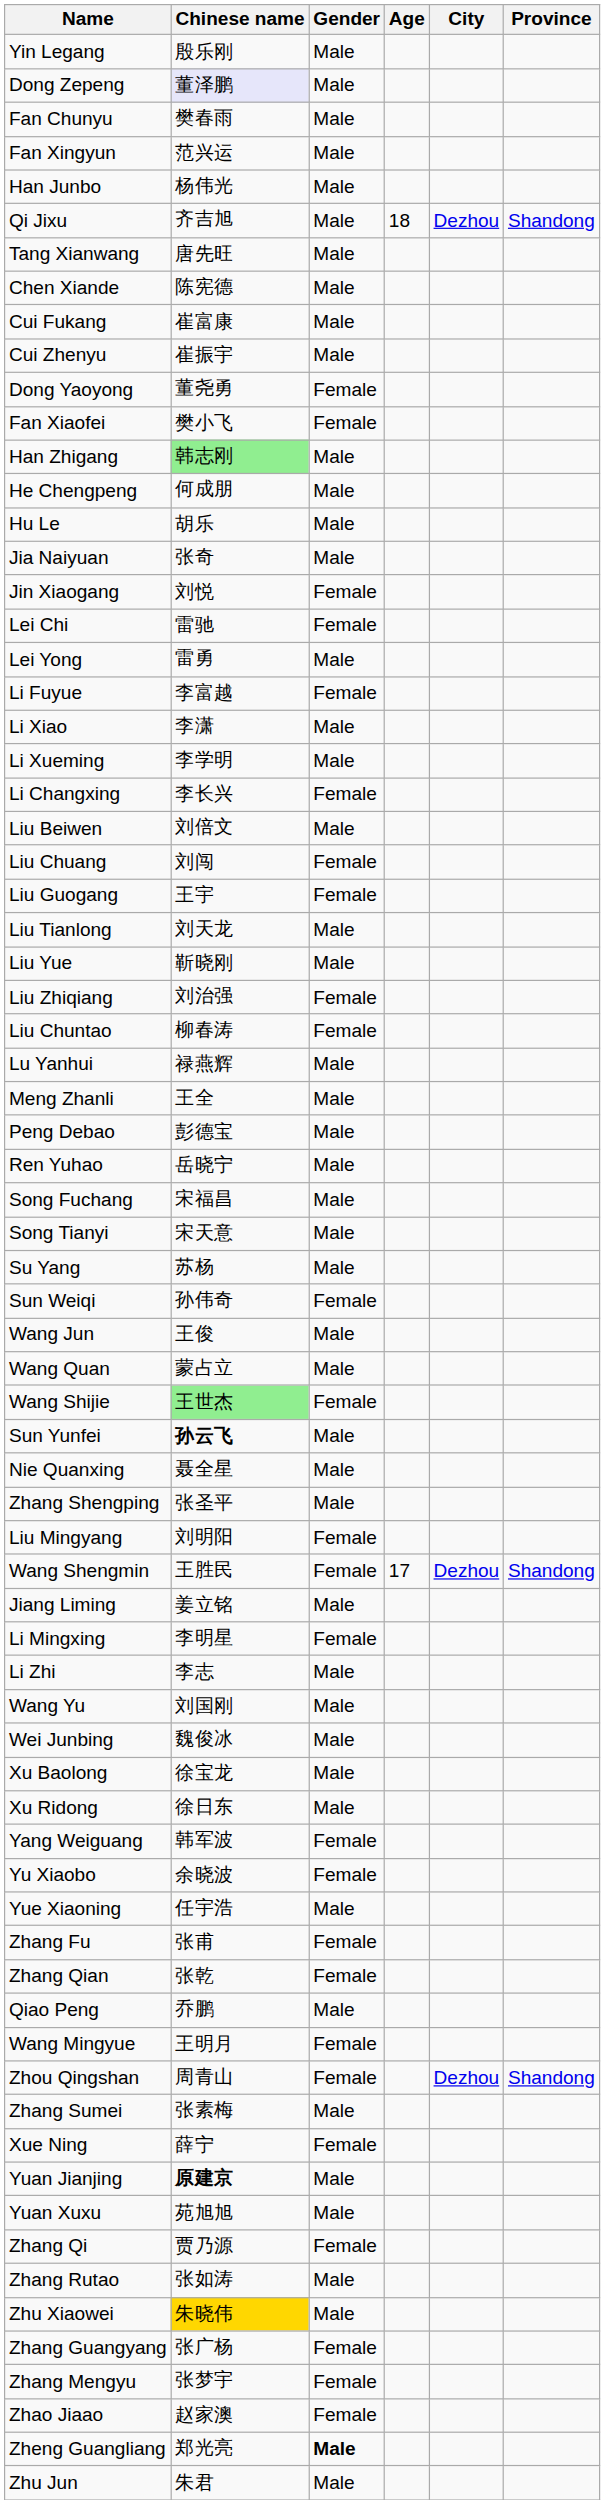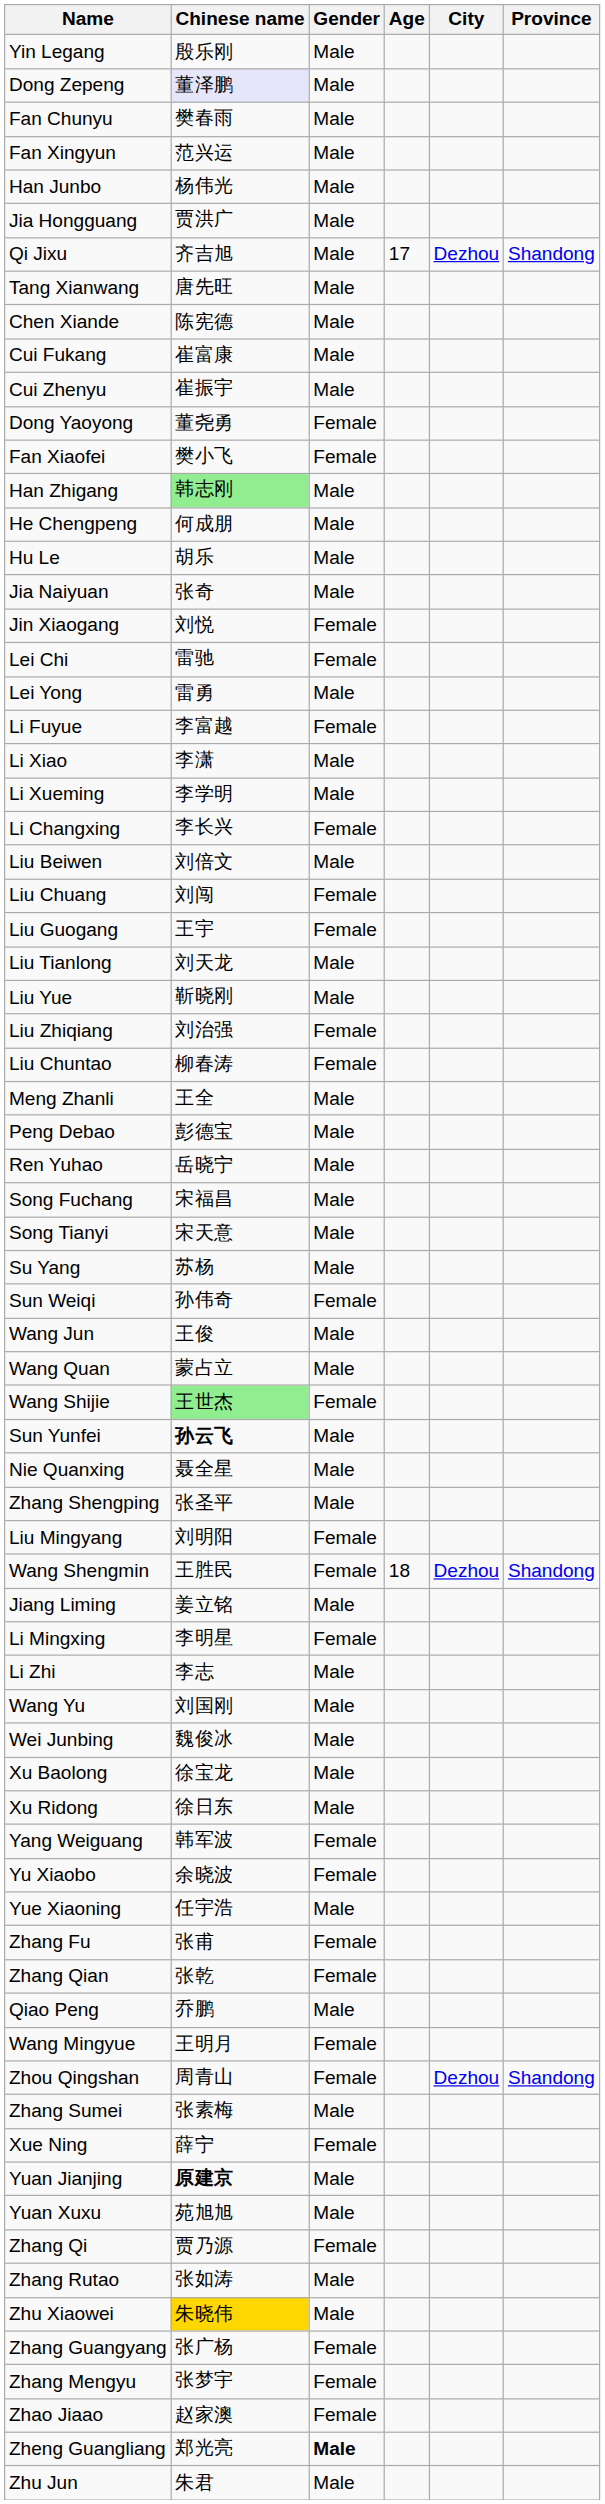 <table class="wikitable sortable mw-collapsible">
 <tr>
 <th>Name</th>
 <th>Chinese name</th>
 <th>Gender</th>
 <th>Age</th>
 <th>City</th>
 <th>Province</th>
 </tr>
 <tr>
 <td>Yin Legang</td>
 <td>殷乐刚</td>
 <td>Male</td>
 <td></td>
 <td></td>
 <td></td>
 </tr>
 <tr>
 <td>Dong Zepeng</td>
 <td style="background: lavender;">董泽鹏</td>
 <td>Male</td>
 <td></td>
 <td></td>
 <td></td>
 </tr>
 <tr>
 <td>Fan Chunyu</td>
 <td>樊春雨</td>
 <td>Male</td>
 <td></td>
 <td></td>
 <td></td>
 </tr>
 <tr>
 <td>Fan Xingyun</td>
 <td>范兴运</td>
 <td>Male</td>
 <td></td>
 <td></td>
 <td></td>
 </tr>
 <tr>
 <td>Han Junbo</td>
 <td>杨伟光</td>
 <td>Male</td>
 <td></td>
 <td></td>
 <td></td>
 </tr>
 <tr>
+<td>Jia Hongguang</td>
+<td>贾洪广</td>
+<td>Male</td>
+<td></td>
+<td></td>
+<td></td>
+</tr>
+<tr>
 <td>Qi Jixu</td>
 <td>齐吉旭</td>
 <td>Male</td>
-<td>18</td>
+<td>17</td>
 <td><a href='#'>Dezhou</a></td>
 <td><a href='#'>Shandong</a></td>
 </tr>
 <tr>
 <td>Tang Xianwang</td>
 <td>唐先旺</td>
 <td>Male</td>
 <td></td>
 <td></td>
 <td></td>
 </tr>
 <tr>
 <td>Chen Xiande</td>
 <td>陈宪德</td>
 <td>Male</td>
 <td></td>
 <td></td>
 <td></td>
 </tr>
 <tr>
 <td>Cui Fukang</td>
 <td>崔富康</td>
 <td>Male</td>
 <td></td>
 <td></td>
 <td></td>
 </tr>
 <tr>
 <td>Cui Zhenyu</td>
 <td>崔振宇</td>
 <td>Male</td>
 <td></td>
 <td></td>
 <td></td>
 </tr>
 <tr>
 <td>Dong Yaoyong</td>
 <td>董尧勇</td>
 <td>Female</td>
 <td></td>
 <td></td>
 <td></td>
 </tr>
 <tr>
 <td>Fan Xiaofei</td>
 <td>樊小飞</td>
 <td>Female</td>
 <td></td>
 <td></td>
 <td></td>
 </tr>
 <tr>
 <td>Han Zhigang</td>
 <td style="background: lightgreen;">韩志刚</td>
 <td>Male</td>
 <td></td>
 <td></td>
 <td></td>
 </tr>
 <tr>
 <td>He Chengpeng</td>
 <td>何成朋</td>
 <td>Male</td>
 <td></td>
 <td></td>
 <td></td>
 </tr>
 <tr>
 <td>Hu Le</td>
 <td>胡乐</td>
 <td>Male</td>
 <td></td>
 <td></td>
 <td></td>
 </tr>
 <tr>
 <td>Jia Naiyuan</td>
 <td>张奇</td>
 <td>Male</td>
 <td></td>
 <td></td>
 <td></td>
 </tr>
 <tr>
 <td>Jin Xiaogang</td>
 <td>刘悦</td>
 <td>Female</td>
 <td></td>
 <td></td>
 <td></td>
 </tr>
 <tr>
 <td>Lei Chi</td>
 <td>雷驰</td>
 <td>Female</td>
 <td></td>
 <td></td>
 <td></td>
 </tr>
 <tr>
 <td>Lei Yong</td>
 <td>雷勇</td>
 <td>Male</td>
 <td></td>
 <td></td>
 <td></td>
 </tr>
 <tr>
 <td>Li Fuyue</td>
 <td>李富越</td>
 <td>Female</td>
 <td></td>
 <td></td>
 <td></td>
 </tr>
 <tr>
 <td>Li Xiao</td>
 <td>李潇</td>
 <td>Male</td>
 <td></td>
 <td></td>
 <td></td>
 </tr>
 <tr>
 <td>Li Xueming</td>
 <td>李学明</td>
 <td>Male</td>
 <td></td>
 <td></td>
 <td></td>
 </tr>
 <tr>
 <td>Li Changxing</td>
 <td>李长兴</td>
 <td>Female</td>
 <td></td>
 <td></td>
 <td></td>
 </tr>
 <tr>
 <td>Liu Beiwen</td>
 <td>刘倍文</td>
 <td>Male</td>
 <td></td>
 <td></td>
 <td></td>
 </tr>
 <tr>
 <td>Liu Chuang</td>
 <td>刘闯</td>
 <td>Female</td>
 <td></td>
 <td></td>
 <td></td>
 </tr>
 <tr>
 <td>Liu Guogang</td>
 <td>王宇</td>
 <td>Female</td>
 <td></td>
 <td></td>
 <td></td>
 </tr>
 <tr>
 <td>Liu Tianlong</td>
 <td>刘天龙</td>
 <td>Male</td>
 <td></td>
 <td></td>
 <td></td>
 </tr>
 <tr>
 <td>Liu Yue</td>
 <td>靳晓刚</td>
 <td>Male</td>
 <td></td>
 <td></td>
 <td></td>
 </tr>
 <tr>
 <td>Liu Zhiqiang</td>
 <td>刘治强</td>
 <td>Female</td>
 <td></td>
 <td></td>
 <td></td>
 </tr>
 <tr>
 <td>Liu Chuntao</td>
 <td>柳春涛</td>
 <td>Female</td>
 <td></td>
 <td></td>
 <td></td>
 </tr>
 <tr>
-<td>Lu Yanhui</td>
-<td>禄燕辉</td>
-<td>Male</td>
-<td></td>
-<td></td>
-<td></td>
-</tr>
-<tr>
 <td>Meng Zhanli</td>
 <td>王全</td>
 <td>Male</td>
 <td></td>
 <td></td>
 <td></td>
 </tr>
 <tr>
 <td>Peng Debao</td>
 <td>彭德宝</td>
 <td>Male</td>
 <td></td>
 <td></td>
 <td></td>
 </tr>
 <tr>
 <td>Ren Yuhao</td>
 <td>岳晓宁</td>
 <td>Male</td>
 <td></td>
 <td></td>
 <td></td>
 </tr>
 <tr>
 <td>Song Fuchang</td>
 <td>宋福昌</td>
 <td>Male</td>
 <td></td>
 <td></td>
 <td></td>
 </tr>
 <tr>
 <td>Song Tianyi</td>
 <td>宋天意</td>
 <td>Male</td>
 <td></td>
 <td></td>
 <td></td>
 </tr>
 <tr>
 <td>Su Yang</td>
 <td>苏杨</td>
 <td>Male</td>
 <td></td>
 <td></td>
 <td></td>
 </tr>
 <tr>
 <td>Sun Weiqi</td>
 <td>孙伟奇</td>
 <td>Female</td>
 <td></td>
 <td></td>
 <td></td>
 </tr>
 <tr>
 <td>Wang Jun</td>
 <td>王俊</td>
 <td>Male</td>
 <td></td>
 <td></td>
 <td></td>
 </tr>
 <tr>
 <td>Wang Quan</td>
 <td>蒙占立</td>
 <td>Male</td>
 <td></td>
 <td></td>
 <td></td>
 </tr>
 <tr>
 <td>Wang Shijie</td>
 <td style="background: lightgreen;">王世杰</td>
 <td>Female</td>
 <td></td>
 <td></td>
 <td></td>
 </tr>
 <tr>
 <td>Sun Yunfei</td>
 <td><strong>孙云飞</strong></td>
 <td>Male</td>
 <td></td>
 <td></td>
 <td></td>
 </tr>
 <tr>
 <td>Nie Quanxing</td>
 <td>聂全星</td>
 <td>Male</td>
 <td></td>
 <td></td>
 <td></td>
 </tr>
 <tr>
 <td>Zhang Shengping</td>
 <td>张圣平</td>
 <td>Male</td>
 <td></td>
 <td></td>
 <td></td>
 </tr>
 <tr>
 <td>Liu Mingyang</td>
 <td>刘明阳</td>
 <td>Female</td>
 <td></td>
 <td></td>
 <td></td>
 </tr>
 <tr>
 <td>Wang Shengmin</td>
 <td>王胜民</td>
 <td>Female</td>
-<td>17</td>
+<td>18</td>
 <td><a href='#'>Dezhou</a></td>
 <td><a href='#'>Shandong</a></td>
 </tr>
 <tr>
 <td>Jiang Liming</td>
 <td>姜立铭</td>
 <td>Male</td>
 <td></td>
 <td></td>
 <td></td>
 </tr>
 <tr>
 <td>Li Mingxing</td>
 <td>李明星</td>
 <td>Female</td>
 <td></td>
 <td></td>
 <td></td>
 </tr>
 <tr>
 <td>Li Zhi</td>
 <td>李志</td>
 <td>Male</td>
 <td></td>
 <td></td>
 <td></td>
 </tr>
 <tr>
 <td>Wang Yu</td>
 <td>刘国刚</td>
 <td>Male</td>
 <td></td>
 <td></td>
 <td></td>
 </tr>
 <tr>
 <td>Wei Junbing</td>
 <td>魏俊冰</td>
 <td>Male</td>
 <td></td>
 <td></td>
 <td></td>
 </tr>
 <tr>
 <td>Xu Baolong</td>
 <td>徐宝龙</td>
 <td>Male</td>
 <td></td>
 <td></td>
 <td></td>
 </tr>
 <tr>
 <td>Xu Ridong</td>
 <td>徐日东</td>
 <td>Male</td>
 <td></td>
 <td></td>
 <td></td>
 </tr>
 <tr>
 <td>Yang Weiguang</td>
 <td>韩军波</td>
 <td>Female</td>
 <td></td>
 <td></td>
 <td></td>
 </tr>
 <tr>
 <td>Yu Xiaobo</td>
 <td>余晓波</td>
 <td>Female</td>
 <td></td>
 <td></td>
 <td></td>
 </tr>
 <tr>
 <td>Yue Xiaoning</td>
 <td>任宇浩</td>
 <td>Male</td>
 <td></td>
 <td></td>
 <td></td>
 </tr>
 <tr>
 <td>Zhang Fu</td>
 <td>张甫</td>
 <td>Female</td>
 <td></td>
 <td></td>
 <td></td>
 </tr>
 <tr>
 <td>Zhang Qian</td>
 <td>张乾</td>
 <td>Female</td>
 <td></td>
 <td></td>
 <td></td>
 </tr>
 <tr>
 <td>Qiao Peng</td>
 <td>乔鹏</td>
 <td>Male</td>
 <td></td>
 <td></td>
 <td></td>
 </tr>
 <tr>
 <td>Wang Mingyue</td>
 <td>王明月</td>
 <td>Female</td>
 <td></td>
 <td></td>
 <td></td>
 </tr>
 <tr>
 <td>Zhou Qingshan</td>
 <td>周青山</td>
 <td>Female</td>
 <td></td>
 <td><a href='#'>Dezhou</a></td>
 <td><a href='#'>Shandong</a></td>
 </tr>
 <tr>
 <td>Zhang Sumei</td>
 <td>张素梅</td>
 <td>Male</td>
 <td></td>
 <td></td>
 <td></td>
 </tr>
 <tr>
 <td>Xue Ning</td>
 <td>薛宁</td>
 <td>Female</td>
 <td></td>
 <td></td>
 <td></td>
 </tr>
 <tr>
 <td>Yuan Jianjing</td>
 <td><strong>原建京</strong></td>
 <td>Male</td>
 <td></td>
 <td></td>
 <td></td>
 </tr>
 <tr>
 <td>Yuan Xuxu</td>
 <td>苑旭旭</td>
 <td>Male</td>
 <td></td>
 <td></td>
 <td></td>
 </tr>
 <tr>
 <td>Zhang Qi</td>
 <td>贾乃源</td>
 <td>Female</td>
 <td></td>
 <td></td>
 <td></td>
 </tr>
 <tr>
 <td>Zhang Rutao</td>
 <td>张如涛</td>
 <td>Male</td>
 <td></td>
 <td></td>
 <td></td>
 </tr>
 <tr>
 <td>Zhu Xiaowei</td>
 <td style="background: gold;">朱晓伟</td>
 <td>Male</td>
 <td></td>
 <td></td>
 <td></td>
 </tr>
 <tr>
 <td>Zhang Guangyang</td>
 <td>张广杨</td>
 <td>Female</td>
 <td></td>
 <td></td>
 <td></td>
 </tr>
 <tr>
 <td>Zhang Mengyu</td>
 <td>张梦宇</td>
 <td>Female</td>
 <td></td>
 <td></td>
 <td></td>
 </tr>
 <tr>
 <td>Zhao Jiaao</td>
 <td>赵家澳</td>
 <td>Female</td>
 <td></td>
 <td></td>
 <td></td>
 </tr>
 <tr>
 <td>Zheng Guangliang</td>
 <td>郑光亮</td>
 <td><strong>Male</strong></td>
 <td></td>
 <td></td>
 <td></td>
 </tr>
 <tr>
 <td>Zhu Jun</td>
 <td>朱君</td>
 <td>Male</td>
 <td></td>
 <td></td>
 <td></td>
 </tr>
 </table>
